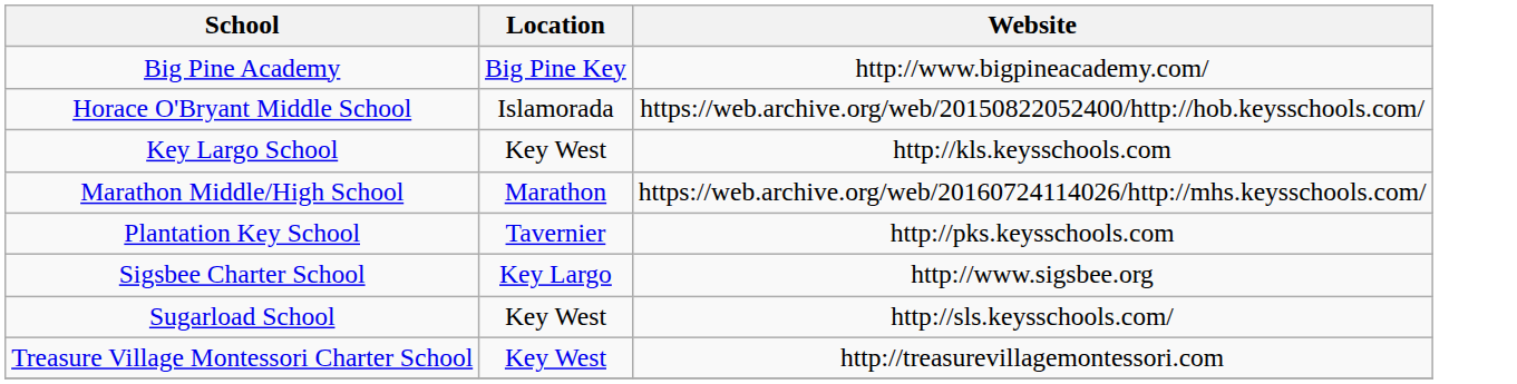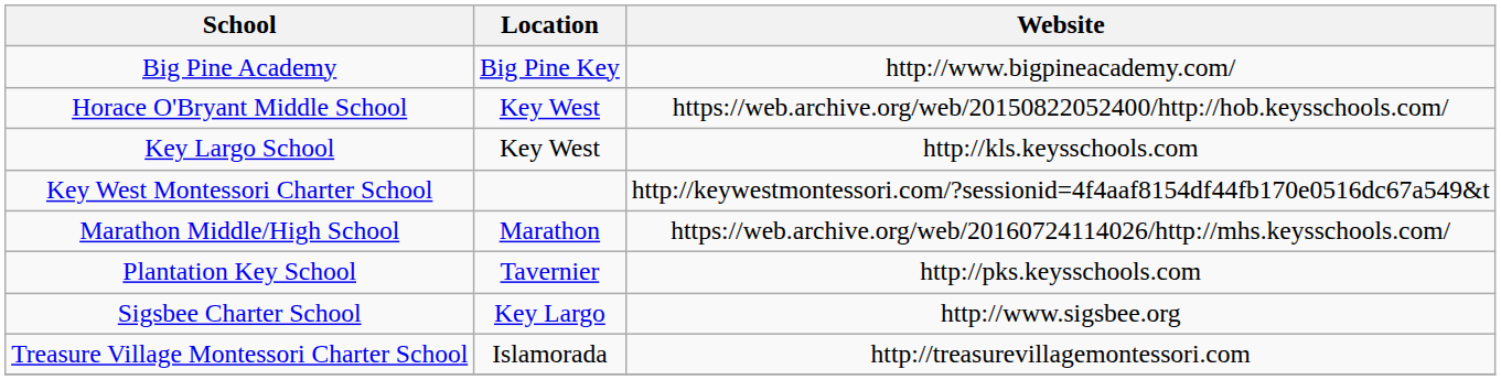 <table class="wikitable" style="text-align:center">
 <tr>
 <th>School</th>
 <th>Location</th>
 <th>Website</th>
 </tr>
 <tr>
 <td><a href='#'>Big Pine Academy</a></td>
 <td><a href='#'>Big Pine Key</a></td>
 <td>http://www.bigpineacademy.com/</td>
 </tr>
 <tr>
 <td><a href='#'>Horace O'Bryant Middle School</a></td>
-<td>Islamorada</td>
+<td><a href='#'>Key West</a></td>
 <td>https://web.archive.org/web/20150822052400/http://hob.keysschools.com/</td>
 </tr>
 <tr>
 <td><a href='#'>Key Largo School</a></td>
 <td>Key West</td>
 <td>http://kls.keysschools.com</td>
+</tr>
+<tr>
+<td><a href='#'>Key West Montessori Charter School</a></td>
+<td></td>
+<td>http://keywestmontessori.com/?sessionid=4f4aaf8154df44fb170e0516dc67a549&t</td>
 </tr>
 <tr>
 <td><a href='#'>Marathon Middle/High School</a></td>
 <td><a href='#'>Marathon</a></td>
 <td>https://web.archive.org/web/20160724114026/http://mhs.keysschools.com/</td>
 </tr>
 <tr>
 <td><a href='#'>Plantation Key School</a></td>
 <td><a href='#'>Tavernier</a></td>
 <td>http://pks.keysschools.com</td>
 </tr>
 <tr>
 <td><a href='#'>Sigsbee Charter School</a></td>
 <td><a href='#'>Key Largo</a></td>
 <td>http://www.sigsbee.org</td>
 </tr>
 <tr>
-<td><a href='#'>Sugarload School</a></td>
-<td>Key West</td>
-<td>http://sls.keysschools.com/</td>
-</tr>
-<tr>
 <td><a href='#'>Treasure Village Montessori Charter School</a></td>
-<td><a href='#'>Key West</a></td>
+<td>Islamorada</td>
 <td>http://treasurevillagemontessori.com</td>
 </tr>
 <tr>
 </tr>
 </table>
